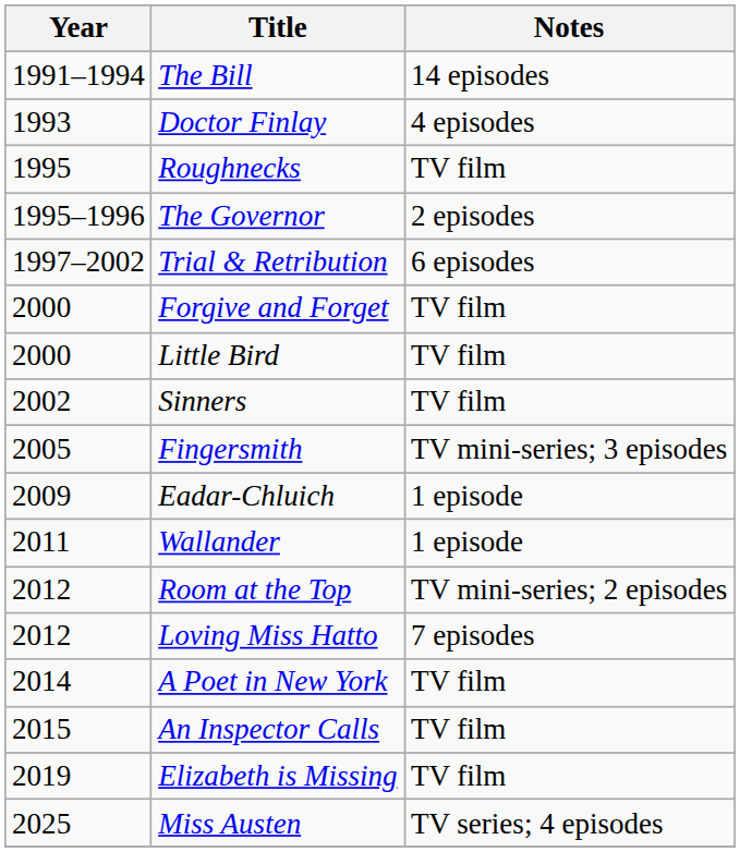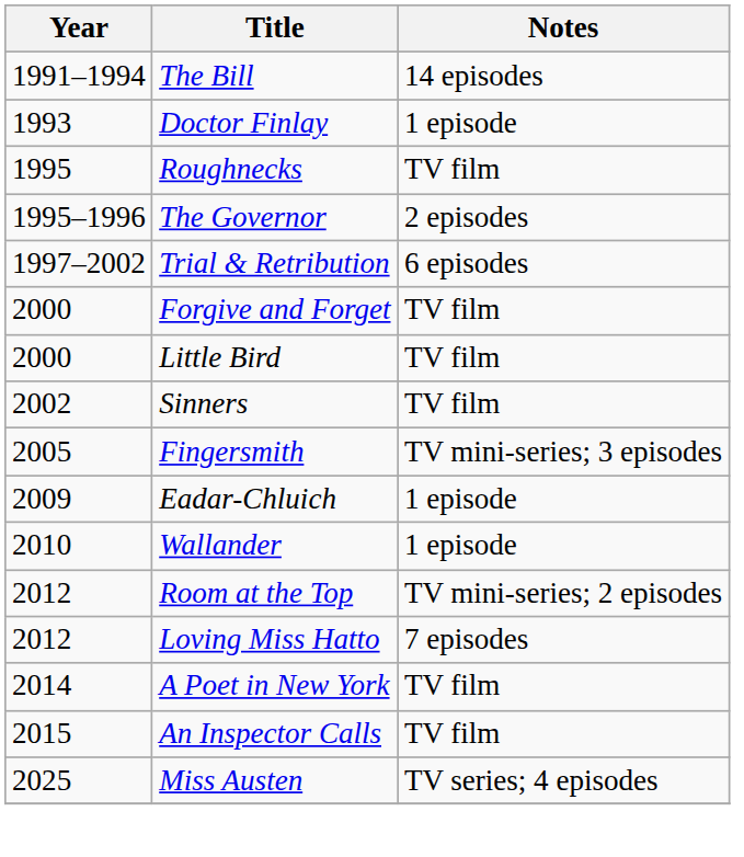 <table class="wikitable sortable">
 <tr>
 <th>Year</th>
 <th>Title</th>
 <th>Notes</th>
 </tr>
 <tr>
 <td>1991–1994</td>
 <td><em><a href='#'>The Bill</a></em></td>
 <td>14 episodes</td>
 </tr>
 <tr>
 <td>1993</td>
 <td><em><a href='#'>Doctor Finlay</a></em></td>
-<td>4 episodes</td>
+<td>1 episode</td>
 </tr>
 <tr>
 <td>1995</td>
 <td><em><a href='#'>Roughnecks</a></em></td>
 <td>TV film</td>
 </tr>
 <tr>
 <td>1995–1996</td>
 <td><em><a href='#'>The Governor</a></em></td>
 <td>2 episodes</td>
 </tr>
 <tr>
 <td>1997–2002</td>
 <td><em><a href='#'>Trial & Retribution</a></em></td>
 <td>6 episodes</td>
 </tr>
 <tr>
 <td>2000</td>
 <td><em><a href='#'>Forgive and Forget</a></em></td>
 <td>TV film</td>
 </tr>
 <tr>
 <td>2000</td>
 <td><em>Little Bird</em></td>
 <td>TV film</td>
 </tr>
 <tr>
 <td>2002</td>
 <td><em>Sinners</em></td>
 <td>TV film</td>
 </tr>
 <tr>
 <td>2005</td>
 <td><em><a href='#'>Fingersmith</a></em></td>
 <td>TV mini-series; 3 episodes</td>
 </tr>
 <tr>
 <td>2009</td>
 <td><em>Eadar-Chluich</em></td>
 <td>1 episode</td>
 </tr>
 <tr>
-<td>2011</td>
+<td>2010</td>
 <td><em><a href='#'>Wallander</a></em></td>
 <td>1 episode</td>
 </tr>
 <tr>
 <td>2012</td>
 <td><em><a href='#'>Room at the Top</a></em></td>
 <td>TV mini-series; 2 episodes</td>
 </tr>
 <tr>
 <td>2012</td>
 <td><em><a href='#'>Loving Miss Hatto</a></em></td>
 <td>7 episodes</td>
 </tr>
 <tr>
 <td>2014</td>
 <td><em><a href='#'>A Poet in New York</a></em></td>
 <td>TV film</td>
 </tr>
 <tr>
 <td>2015</td>
 <td><em><a href='#'>An Inspector Calls</a></em></td>
 <td>TV film</td>
 </tr>
 <tr>
-<td>2019</td>
-<td><em><a href='#'>Elizabeth is Missing</a></em></td>
-<td>TV film</td>
-</tr>
-<tr>
 <td>2025</td>
 <td><a href='#'><em>Miss Austen</em></a></td>
 <td>TV series; 4 episodes</td>
 </tr>
 <tr>
 </tr>
 </table>
